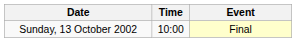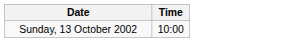 <table class = "wikitable" style="text-align:center;">
 <tr>
 <th width=220>Date</th>
 <th width=50>Time</th>
-<th width=150>Event</th>
 </tr>
 <tr>
 <td>Sunday, 13 October 2002</td>
 <td>10:00</td>
-<td bgcolor=ffffcc>Final</td>
 </tr>
 </table>
